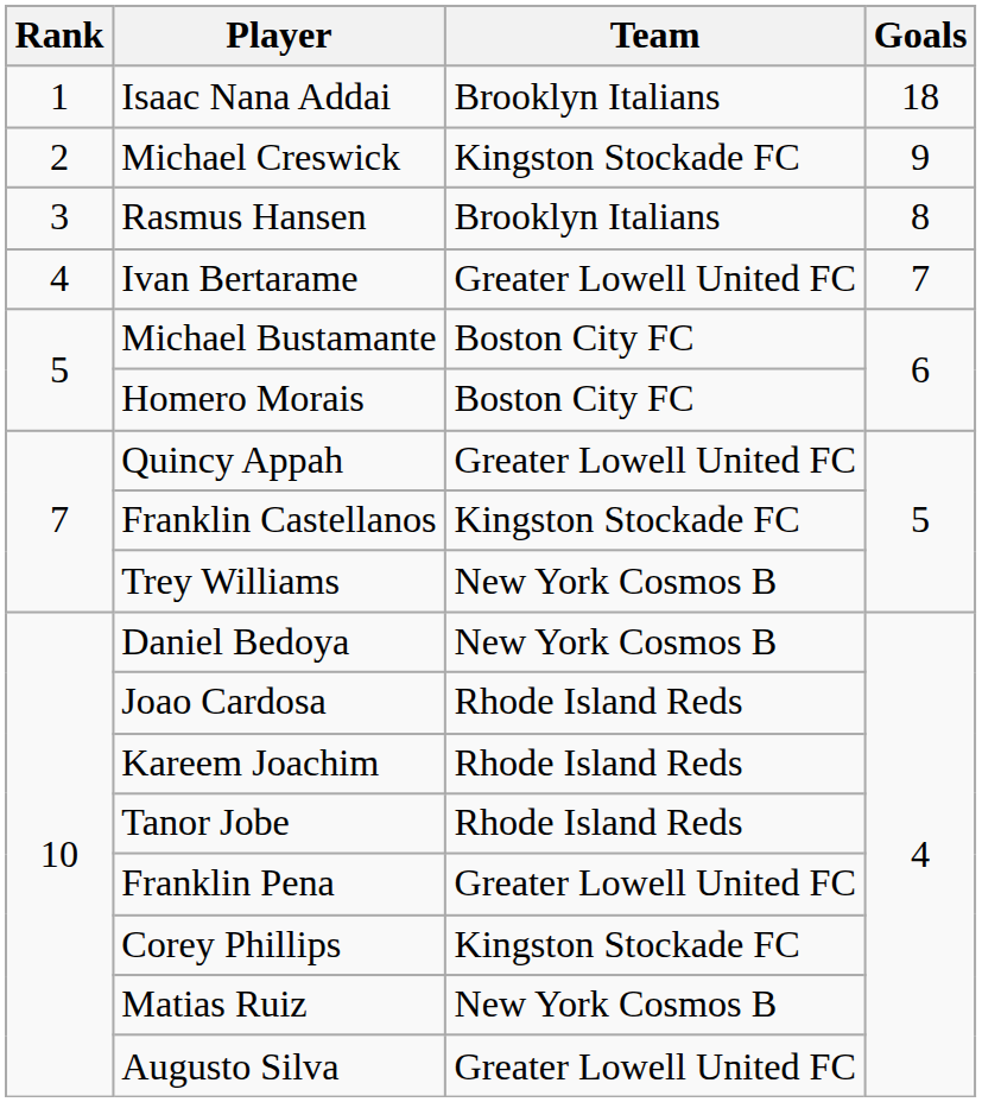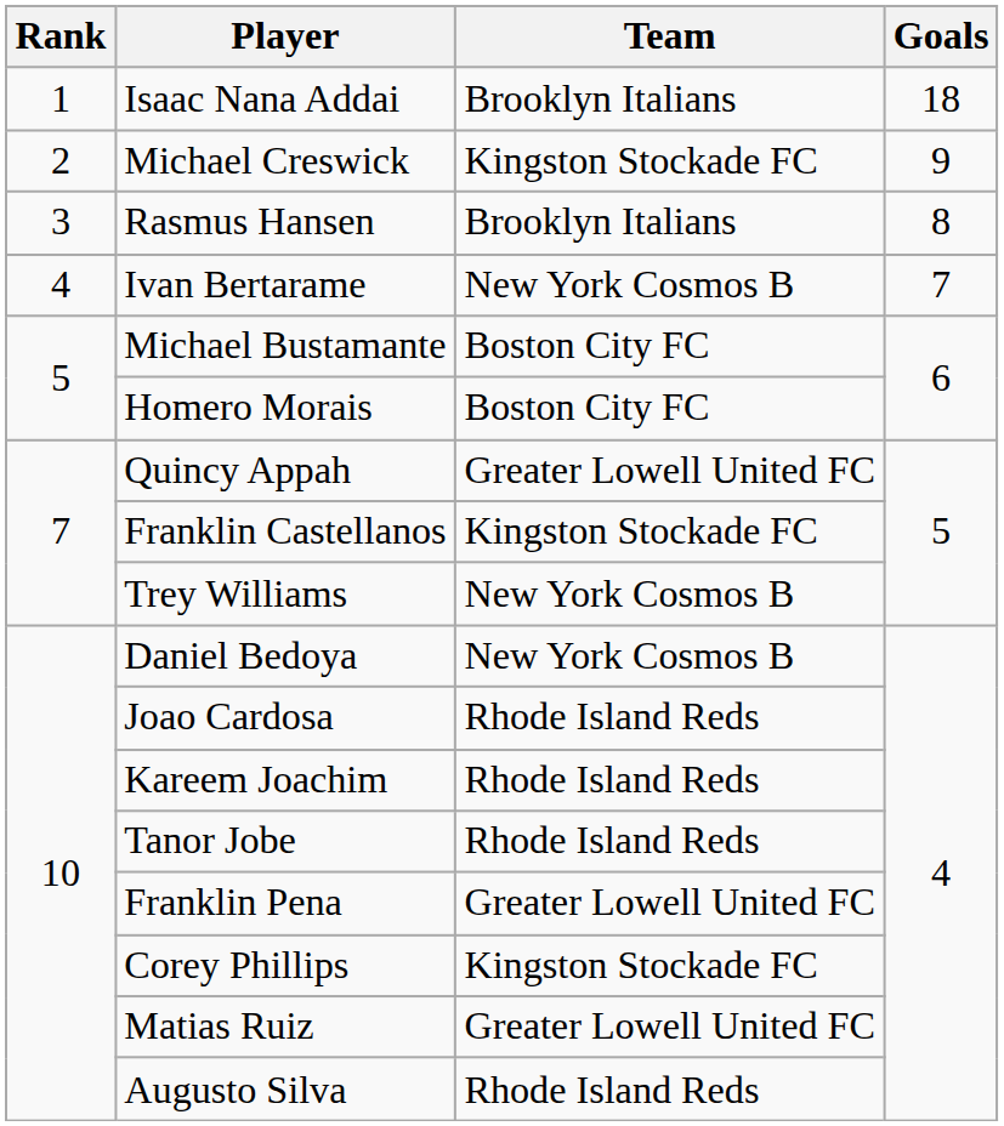 <table class="wikitable" style="text-align:center">
 <tr>
 <th>Rank</th>
 <th>Player</th>
 <th>Team</th>
 <th>Goals</th>
 </tr>
 <tr>
 <td>1</td>
 <td align="left">Isaac Nana Addai</td>
 <td align="left">Brooklyn Italians</td>
 <td>18</td>
 </tr>
 <tr>
 <td>2</td>
 <td align="left">Michael Creswick</td>
 <td align="left">Kingston Stockade FC</td>
 <td>9</td>
 </tr>
 <tr>
 <td>3</td>
 <td align="left">Rasmus Hansen</td>
 <td align="left">Brooklyn Italians</td>
 <td>8</td>
 </tr>
 <tr>
 <td>4</td>
 <td align="left">Ivan Bertarame</td>
-<td align="left">Greater Lowell United FC</td>
+<td align="left">New York Cosmos B</td>
 <td>7</td>
 </tr>
 <tr>
 <td rowspan="2">5</td>
 <td align="left">Michael Bustamante</td>
 <td align="left">Boston City FC</td>
 <td rowspan="2">6</td>
 </tr>
 <tr>
 <td align="left">Homero Morais</td>
 <td align="left">Boston City FC</td>
 </tr>
 <tr>
 <td rowspan="3">7</td>
 <td align="left">Quincy Appah</td>
 <td align="left">Greater Lowell United FC</td>
 <td rowspan="3">5</td>
 </tr>
 <tr>
 <td align="left">Franklin Castellanos</td>
 <td align="left">Kingston Stockade FC</td>
 </tr>
 <tr>
 <td align="left">Trey Williams</td>
 <td align="left">New York Cosmos B</td>
 </tr>
 <tr>
 <td rowspan="8">10</td>
 <td align="left">Daniel Bedoya</td>
 <td align="left">New York Cosmos B</td>
 <td rowspan="8">4</td>
 </tr>
 <tr>
 <td align="left">Joao Cardosa</td>
 <td align="left">Rhode Island Reds</td>
 </tr>
 <tr>
 <td align="left">Kareem Joachim</td>
 <td align="left">Rhode Island Reds</td>
 </tr>
 <tr>
 <td align="left">Tanor Jobe</td>
 <td align="left">Rhode Island Reds</td>
 </tr>
 <tr>
 <td align="left">Franklin Pena</td>
 <td align="left">Greater Lowell United FC</td>
 </tr>
 <tr>
 <td align="left">Corey Phillips</td>
 <td align="left">Kingston Stockade FC</td>
 </tr>
 <tr>
 <td align="left">Matias Ruiz</td>
-<td align="left">New York Cosmos B</td>
+<td align="left">Greater Lowell United FC</td>
 </tr>
 <tr>
 <td align="left">Augusto Silva</td>
-<td align="left">Greater Lowell United FC</td>
+<td align="left">Rhode Island Reds</td>
 </tr>
 </table>
